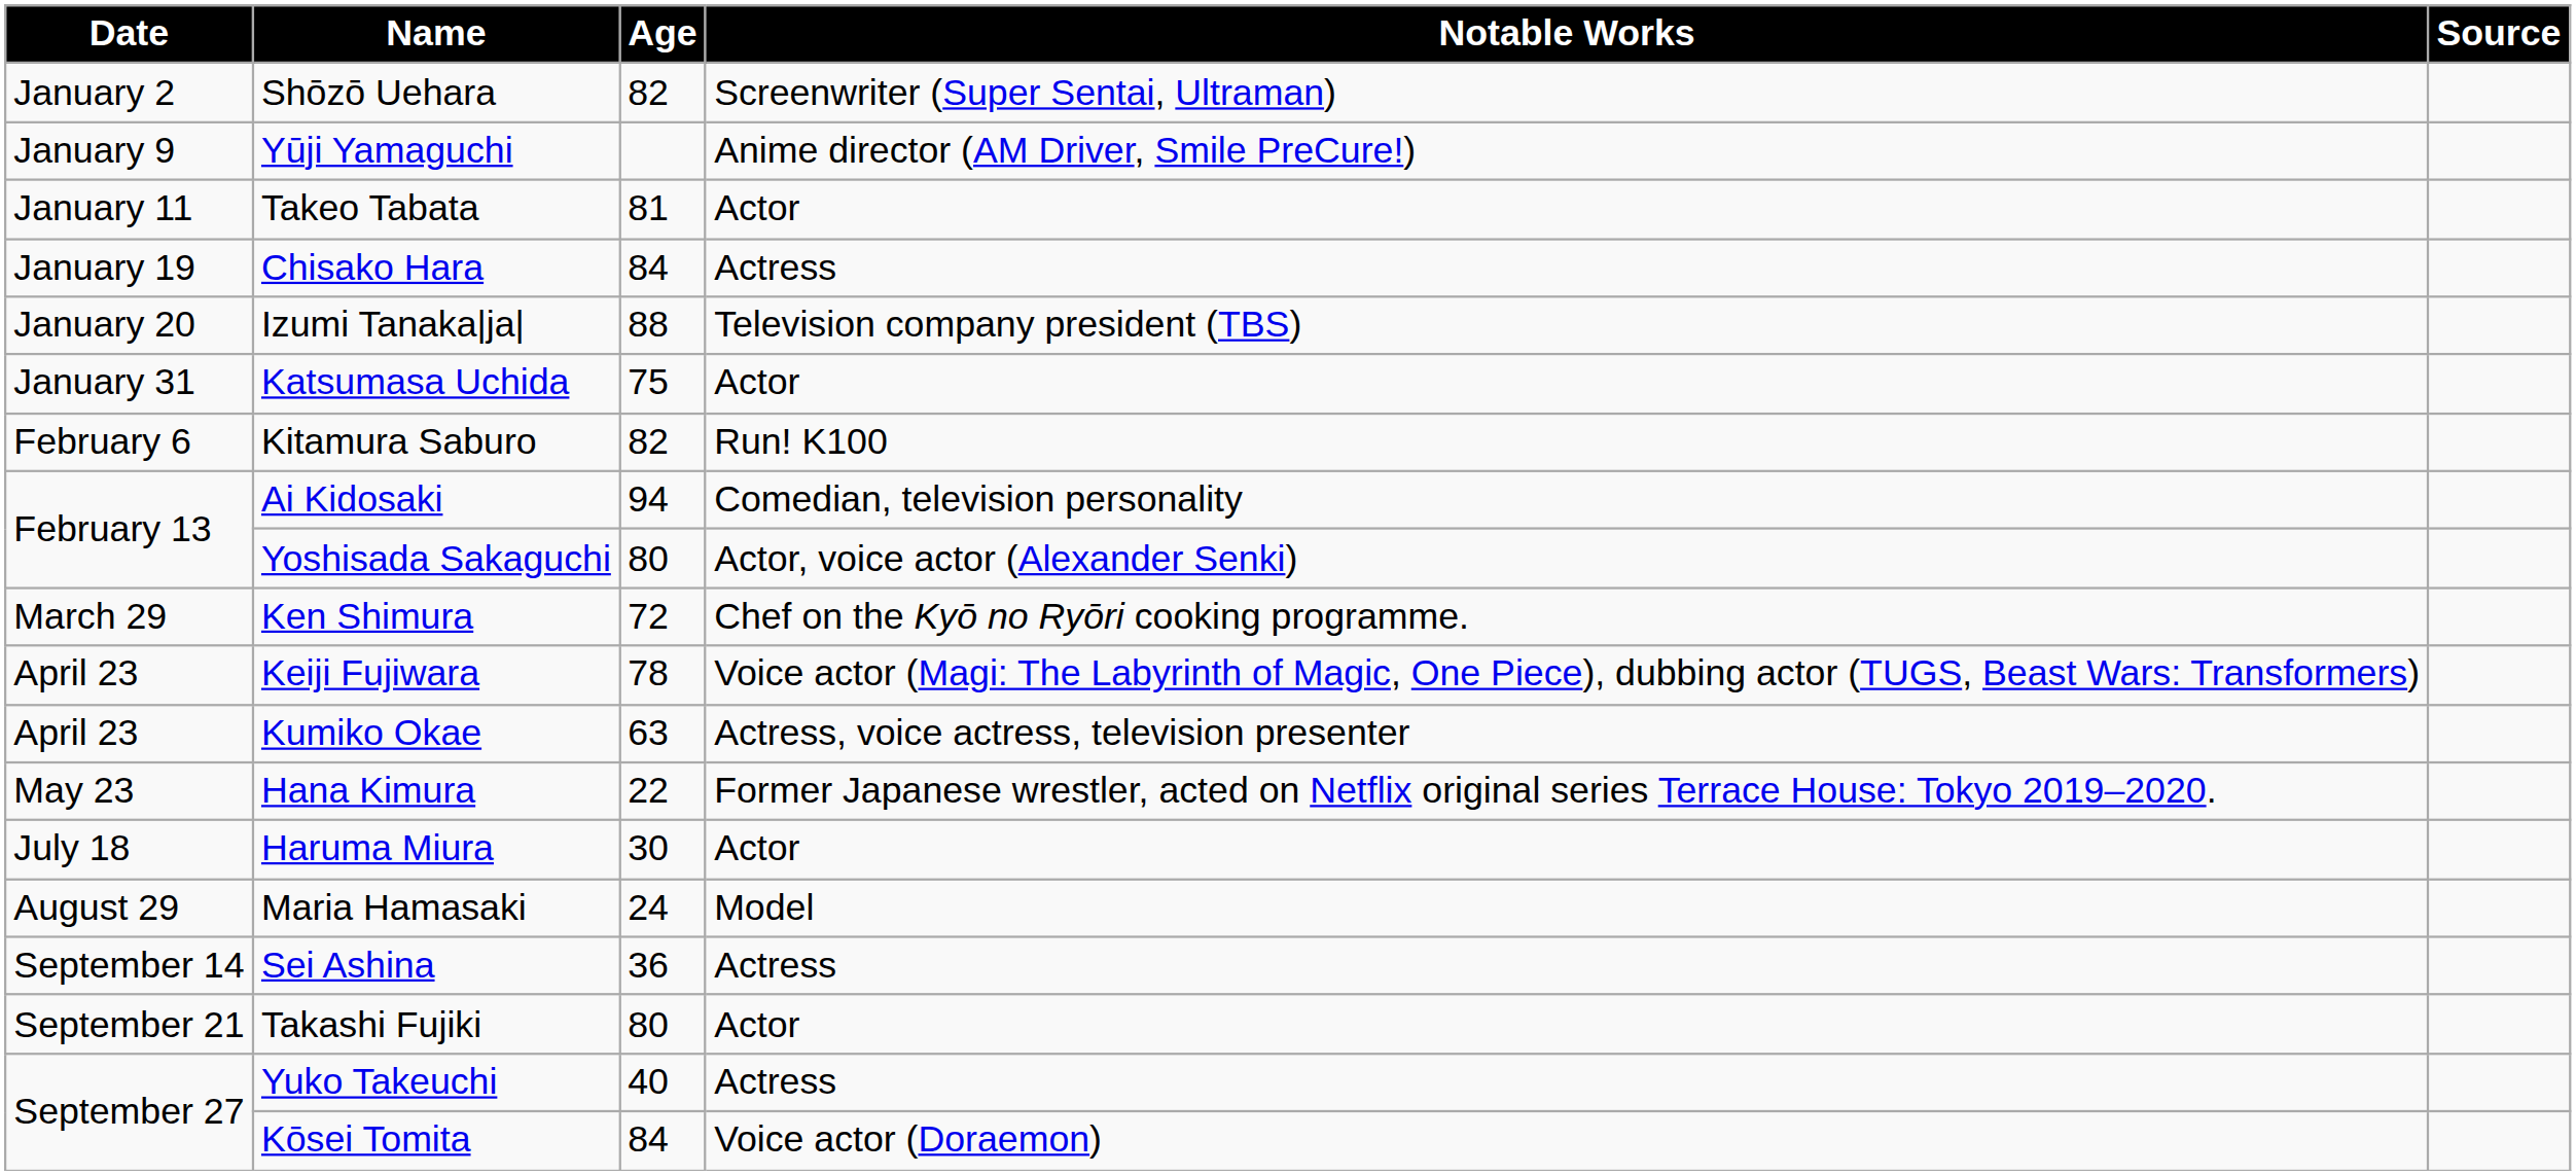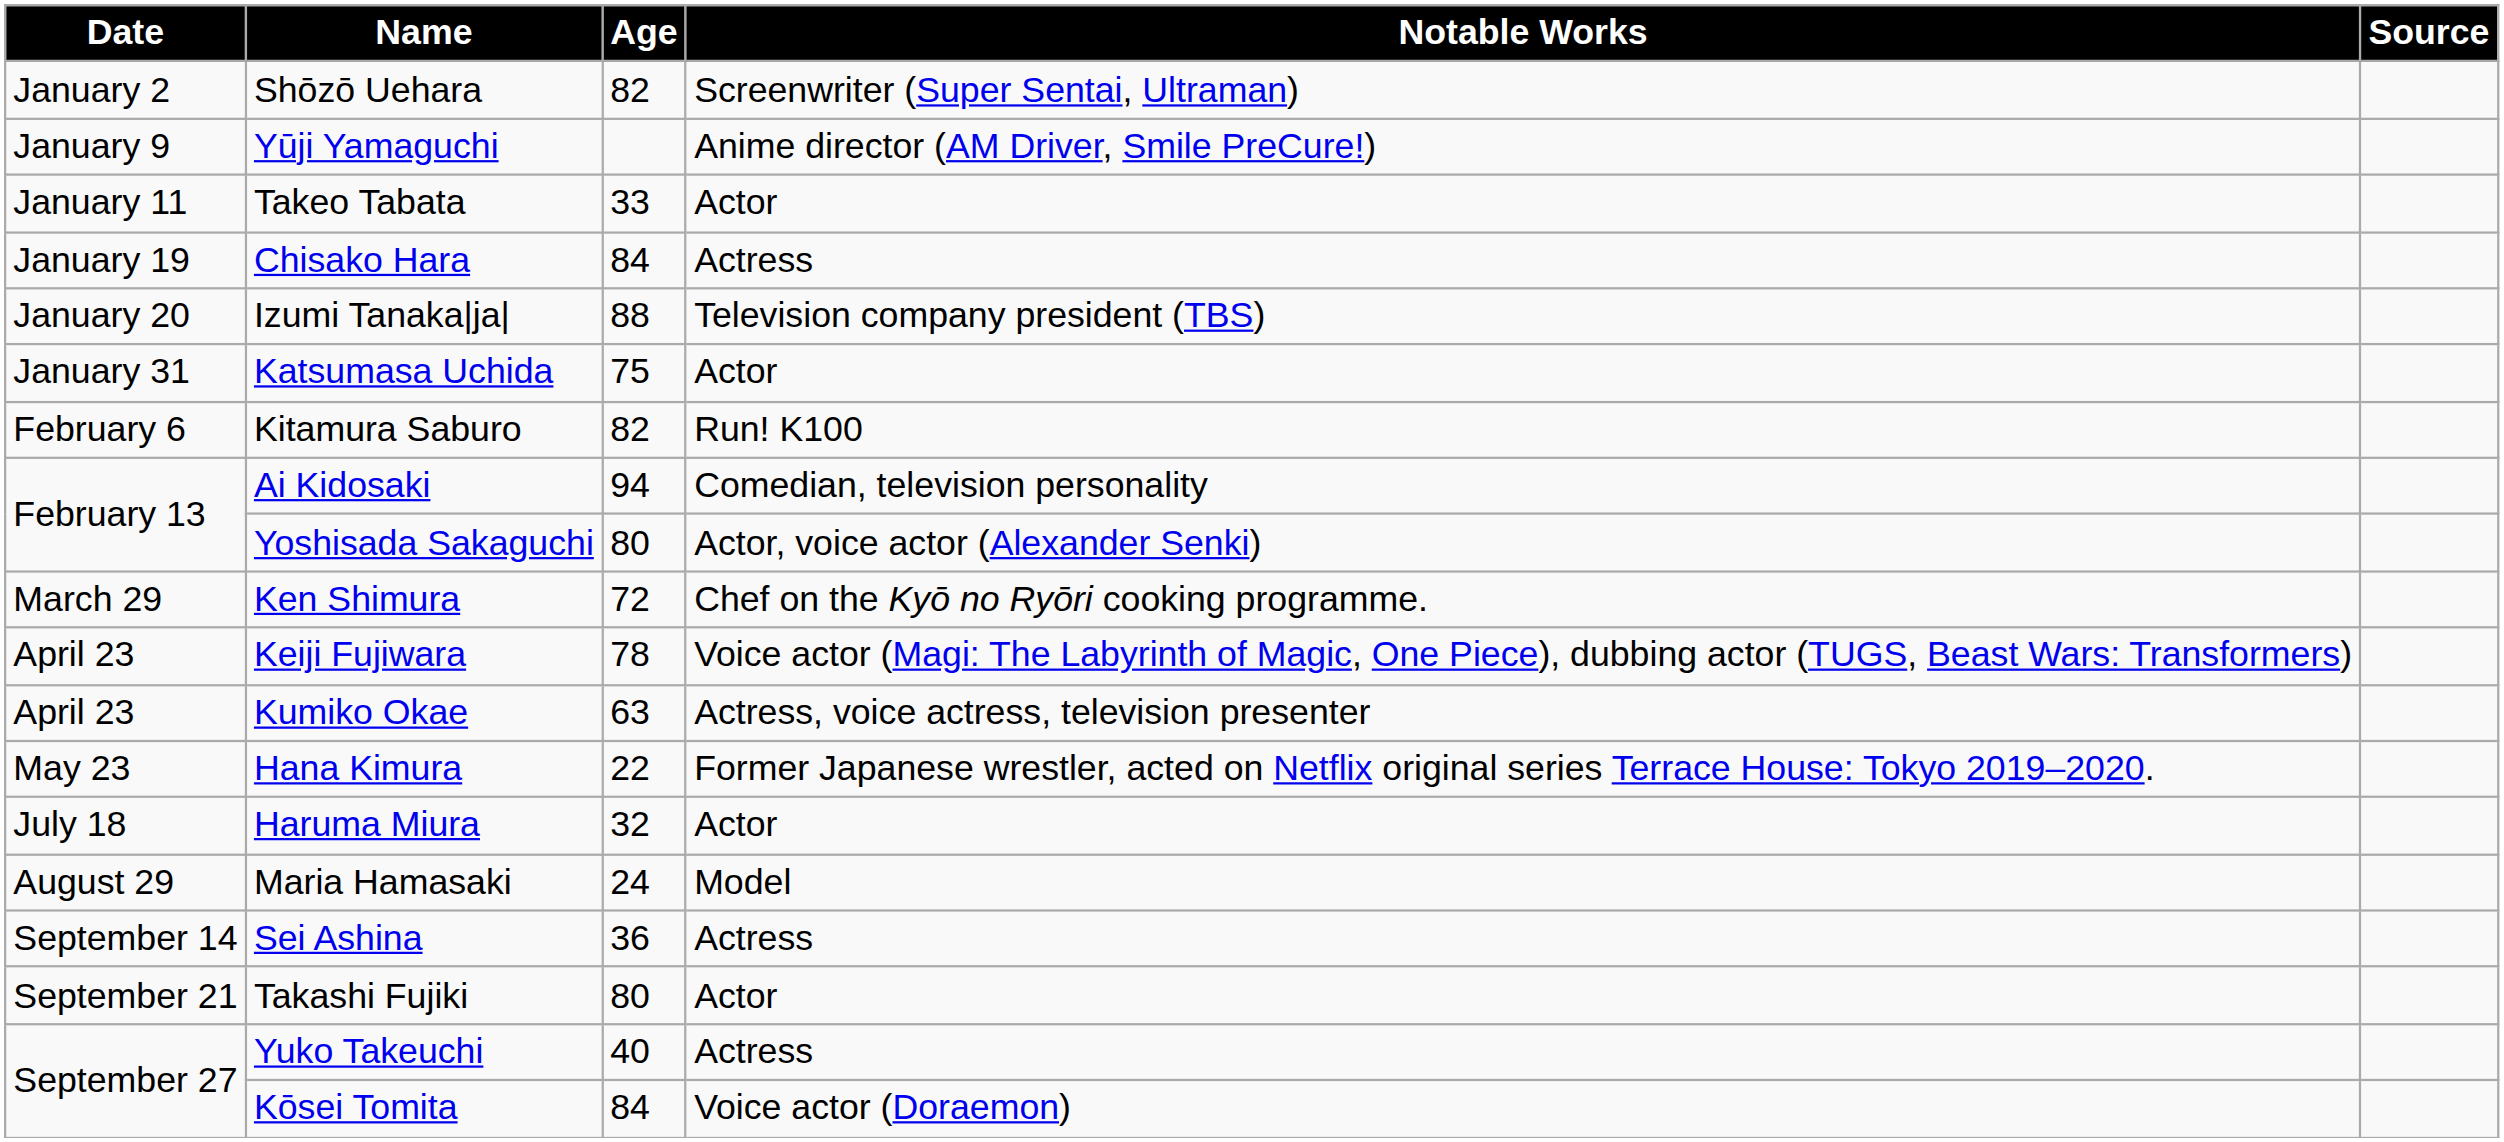 <table class="wikitable" style="background:#silver">
 <tr>
 <th style="background:black; color:white;">Date</th>
 <th style="background:black; color:white;">Name</th>
 <th style="background:black; color:white;">Age</th>
 <th style="background:black; color:white;">Notable Works</th>
 <th style="background:black; color:white;">Source</th>
 </tr>
 <tr>
 <td>January 2</td>
 <td ill>Shōzō Uehara</td>
 <td>82</td>
 <td>Screenwriter (<a href='#'>Super Sentai</a>, <a href='#'>Ultraman</a>)</td>
 <td></td>
 </tr>
 <tr>
 <td>January 9</td>
 <td><a href='#'>Yūji Yamaguchi</a></td>
 <td></td>
 <td>Anime director (<a href='#'>AM Driver</a>, <a href='#'>Smile PreCure!</a>)</td>
 <td></td>
 </tr>
 <tr>
 <td>January 11</td>
 <td>Takeo Tabata</td>
-<td>81</td>
+<td>33</td>
 <td>Actor</td>
 <td></td>
 </tr>
 <tr>
 <td>January 19</td>
 <td><a href='#'>Chisako Hara</a></td>
 <td>84</td>
 <td>Actress</td>
 <td></td>
 </tr>
 <tr>
 <td>January 20</td>
 <td>Izumi Tanaka|ja|</td>
 <td>88</td>
 <td>Television company president (<a href='#'>TBS</a>)</td>
 <td></td>
 </tr>
 <tr>
 <td>January 31</td>
 <td><a href='#'>Katsumasa Uchida</a></td>
 <td>75</td>
 <td>Actor</td>
 <td></td>
 </tr>
 <tr>
 <td>February 6</td>
 <td>Kitamura Saburo</td>
 <td>82</td>
 <td Actor>Run! K100</td>
 <td></td>
 </tr>
 <tr>
 <td rowspan="2">February 13</td>
 <td><a href='#'>Ai Kidosaki</a></td>
 <td>94</td>
 <td>Comedian, television personality</td>
 <td></td>
 </tr>
 <tr>
 <td><a href='#'>Yoshisada Sakaguchi</a></td>
 <td>80</td>
 <td>Actor, voice actor (<a href='#'>Alexander Senki</a>)</td>
 <td></td>
 </tr>
 <tr>
 <td>March 29</td>
 <td><a href='#'>Ken Shimura</a></td>
 <td>72</td>
 <td>Chef on the <em>Kyō no Ryōri</em> cooking programme.</td>
 <td></td>
 </tr>
 <tr>
 <td>April 23</td>
 <td><a href='#'>Keiji Fujiwara</a></td>
 <td>78</td>
 <td>Voice actor (<a href='#'>Magi: The Labyrinth of Magic</a>, <a href='#'>One Piece</a>), dubbing actor (<a href='#'>TUGS</a>, <a href='#'>Beast Wars: Transformers</a>)</td>
 <td></td>
 </tr>
 <tr>
 <td>April 23</td>
 <td><a href='#'>Kumiko Okae</a></td>
 <td>63</td>
 <td>Actress, voice actress, television presenter</td>
 <td></td>
 </tr>
 <tr>
 <td>May 23</td>
 <td><a href='#'>Hana Kimura</a></td>
 <td>22</td>
 <td>Former Japanese wrestler, acted on <a href='#'>Netflix</a> original series <a href='#'>Terrace House: Tokyo 2019–2020</a>.</td>
 <td></td>
 </tr>
 <tr>
 <td>July 18</td>
 <td><a href='#'>Haruma Miura</a></td>
-<td>30</td>
+<td>32</td>
 <td>Actor</td>
 <td></td>
 </tr>
 <tr>
 <td>August 29</td>
 <td>Maria Hamasaki</td>
 <td>24</td>
 <td>Model</td>
 <td></td>
 </tr>
 <tr>
 <td>September 14</td>
 <td><a href='#'>Sei Ashina</a></td>
 <td>36</td>
 <td>Actress</td>
 <td></td>
 </tr>
 <tr>
 <td>September 21</td>
 <td>Takashi Fujiki</td>
 <td>80</td>
 <td>Actor</td>
 <td></td>
 </tr>
 <tr>
 <td rowspan="2">September 27</td>
 <td><a href='#'>Yuko Takeuchi</a></td>
 <td>40</td>
 <td>Actress</td>
 <td></td>
 </tr>
 <tr>
 <td><a href='#'>Kōsei Tomita</a></td>
 <td>84</td>
 <td>Voice actor (<a href='#'>Doraemon</a>)</td>
 <td></td>
 </tr>
 </table>
